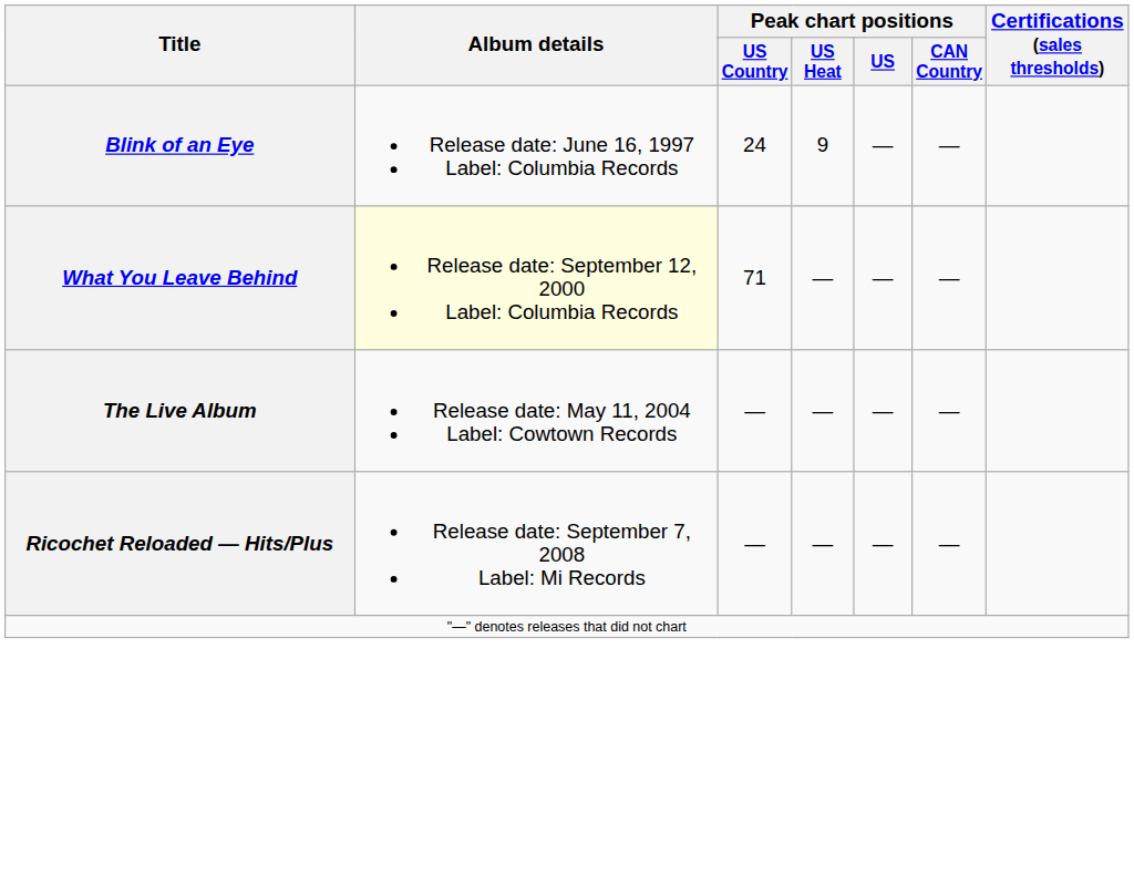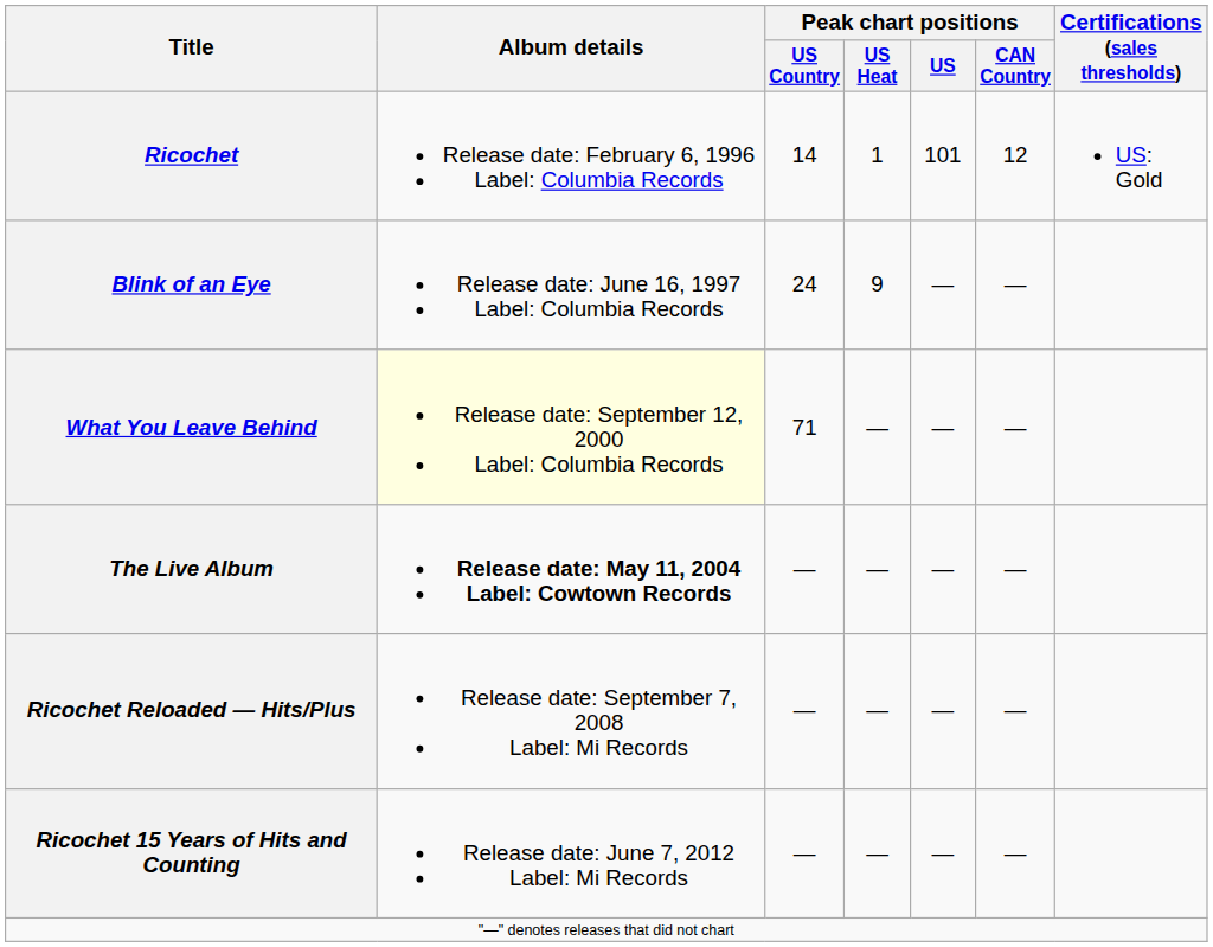 <table class="wikitable plainrowheaders" style="text-align:center;">
 <tr>
 <th rowspan="2" style="width:20em;">Title</th>
 <th rowspan="2" style="width:20em;">Album details</th>
 <th colspan="4">Peak chart positions</th>
 <th rowspan="2"><a href='#'>Certifications</a><br><small>(<a href='#'>sales thresholds</a>)</small></th>
 </tr>
 <tr style="font-size:smaller;">
 <th style="width:45px;"><a href='#'>US Country</a></th>
 <th style="width:45px;"><a href='#'>US Heat</a></th>
 <th style="width:45px;"><a href='#'>US</a></th>
 <th style="width:45px;"><a href='#'>CAN Country</a></th>
+</tr>
+<tr>
+<th scope="row"><em><a href='#'>Ricochet</a></em></th>
+<td><br><ul><li>Release date: February 6, 1996</li><li>Label: <a href='#'>Columbia Records</a></li></ul></td>
+<td>14</td>
+<td>1</td>
+<td>101</td>
+<td>12</td>
+<td style="text-align:left;"><br><ul><li><a href='#'>US</a>: Gold</li></ul></td>
 </tr>
 <tr>
 <th scope="row"><em><a href='#'>Blink of an Eye</a></em></th>
 <td><br><ul><li>Release date: June 16, 1997</li><li>Label: Columbia Records</li></ul></td>
 <td>24</td>
 <td>9</td>
 <td>—</td>
 <td>—</td>
 <td></td>
 </tr>
 <tr>
 <th scope="row"><em><a href='#'>What You Leave Behind</a></em></th>
 <td style="background: lightyellow;"><br><ul><li>Release date: September 12, 2000</li><li>Label: Columbia Records</li></ul></td>
 <td>71</td>
 <td>—</td>
 <td>—</td>
 <td>—</td>
 <td></td>
 </tr>
 <tr>
 <th scope="row"><em>The Live Album</em></th>
-<td><br><ul><li>Release date: May 11, 2004</li><li>Label: Cowtown Records</li></ul></td>
+<td><strong><br><ul><li>Release date: May 11, 2004</li><li>Label: Cowtown Records</li></ul></strong></td>
 <td>—</td>
 <td>—</td>
 <td>—</td>
 <td>—</td>
 <td></td>
 </tr>
 <tr>
 <th scope="row"><em>Ricochet Reloaded — Hits/Plus</em></th>
 <td><br><ul><li>Release date: September 7, 2008</li><li>Label: Mi Records</li></ul></td>
 <td>—</td>
 <td>—</td>
 <td>—</td>
 <td>—</td>
 <td></td>
 </tr>
 <tr>
+<th scope="row"><em>Ricochet 15 Years of Hits and Counting</em></th>
+<td><br><ul><li>Release date: June 7, 2012</li><li>Label: Mi Records</li></ul></td>
+<td>—</td>
+<td>—</td>
+<td>—</td>
+<td>—</td>
+<td></td>
+</tr>
+<tr>
 <td colspan="7" style="font-size:8pt">"—" denotes releases that did not chart</td>
 </tr>
 </table>
